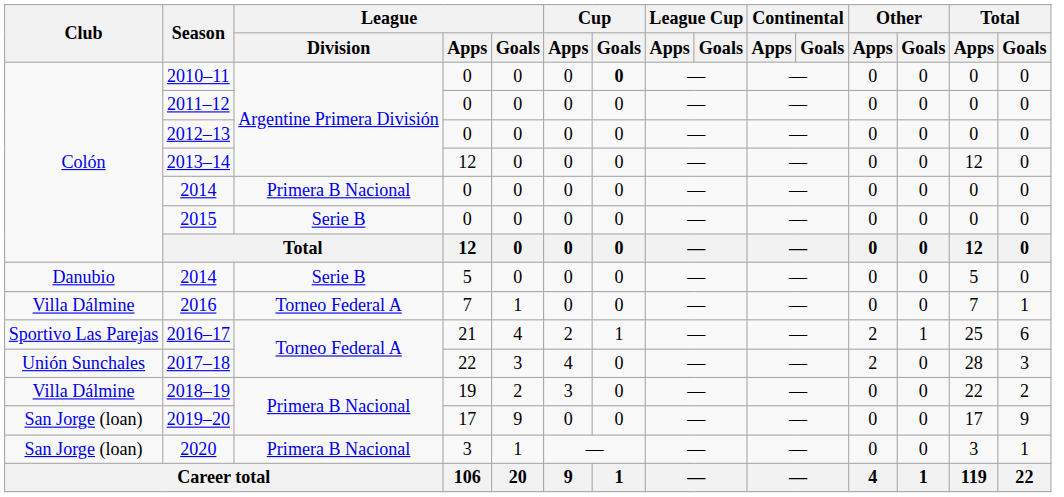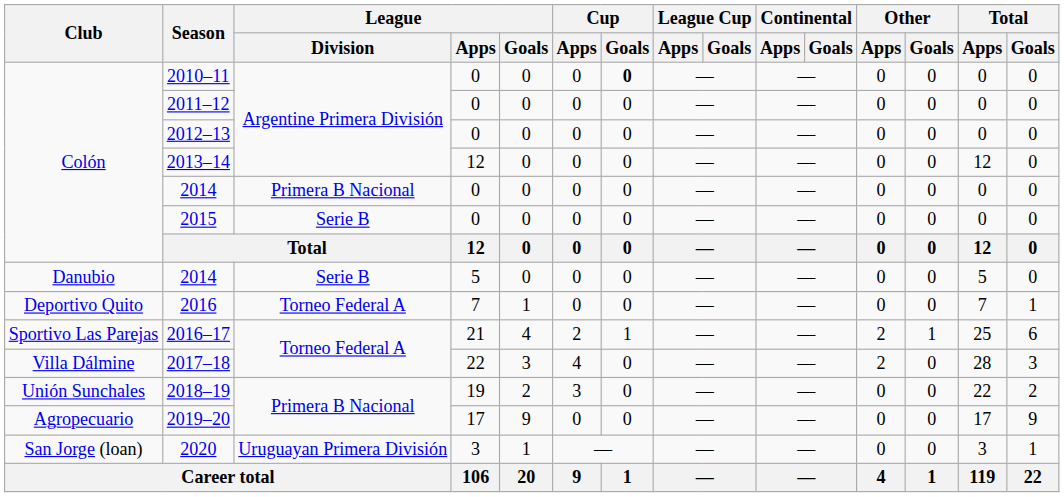 <table class="wikitable" style="text-align:center">
 <tr>
 <th rowspan="2">Club</th>
 <th rowspan="2">Season</th>
 <th colspan="3">League</th>
 <th colspan="2">Cup</th>
 <th colspan="2">League Cup</th>
 <th colspan="2">Continental</th>
 <th colspan="2">Other</th>
 <th colspan="2">Total</th>
 </tr>
 <tr>
 <th>Division</th>
 <th>Apps</th>
 <th>Goals</th>
 <th>Apps</th>
 <th>Goals</th>
 <th>Apps</th>
 <th>Goals</th>
 <th>Apps</th>
 <th>Goals</th>
 <th>Apps</th>
 <th>Goals</th>
 <th>Apps</th>
 <th>Goals</th>
 </tr>
 <tr>
 <td rowspan="7"><a href='#'>Colón</a></td>
 <td><a href='#'>2010–11</a></td>
 <td rowspan="4"><a href='#'>Argentine Primera División</a></td>
 <td>0</td>
 <td>0</td>
 <td>0</td>
 <td><strong>0</strong></td>
 <td colspan="2">—</td>
 <td colspan="2">—</td>
 <td>0</td>
 <td>0</td>
 <td>0</td>
 <td>0</td>
 </tr>
 <tr>
 <td><a href='#'>2011–12</a></td>
 <td>0</td>
 <td>0</td>
 <td>0</td>
 <td>0</td>
 <td colspan="2">—</td>
 <td colspan="2">—</td>
 <td>0</td>
 <td>0</td>
 <td>0</td>
 <td>0</td>
 </tr>
 <tr>
 <td><a href='#'>2012–13</a></td>
 <td>0</td>
 <td>0</td>
 <td>0</td>
 <td>0</td>
 <td colspan="2">—</td>
 <td colspan="2">—</td>
 <td>0</td>
 <td>0</td>
 <td>0</td>
 <td>0</td>
 </tr>
 <tr>
 <td><a href='#'>2013–14</a></td>
 <td>12</td>
 <td>0</td>
 <td>0</td>
 <td>0</td>
 <td colspan="2">—</td>
 <td colspan="2">—</td>
 <td>0</td>
 <td>0</td>
 <td>12</td>
 <td>0</td>
 </tr>
 <tr>
 <td><a href='#'>2014</a></td>
 <td rowspan="1"><a href='#'>Primera B Nacional</a></td>
 <td>0</td>
 <td>0</td>
 <td>0</td>
 <td>0</td>
 <td colspan="2">—</td>
 <td colspan="2">—</td>
 <td>0</td>
 <td>0</td>
 <td>0</td>
 <td>0</td>
 </tr>
 <tr>
 <td><a href='#'>2015</a></td>
 <td rowspan="1"><a href='#'>Serie B</a></td>
 <td>0</td>
 <td>0</td>
 <td>0</td>
 <td>0</td>
 <td colspan="2">—</td>
 <td colspan="2">—</td>
 <td>0</td>
 <td>0</td>
 <td>0</td>
 <td>0</td>
 </tr>
 <tr>
 <th colspan="2">Total</th>
 <th>12</th>
 <th>0</th>
 <th>0</th>
 <th>0</th>
 <th colspan="2">—</th>
 <th colspan="2">—</th>
 <th>0</th>
 <th>0</th>
 <th>12</th>
 <th>0</th>
 </tr>
 <tr>
 <td rowspan="1"><a href='#'>Danubio</a></td>
 <td><a href='#'>2014</a></td>
 <td rowspan="1"><a href='#'>Serie B</a></td>
 <td>5</td>
 <td>0</td>
 <td>0</td>
 <td>0</td>
 <td colspan="2">—</td>
 <td colspan="2">—</td>
 <td>0</td>
 <td>0</td>
 <td>5</td>
 <td>0</td>
 </tr>
 <tr>
-<td rowspan="1"><a href='#'>Villa Dálmine</a></td>
+<td rowspan="1"><a href='#'>Deportivo Quito</a></td>
 <td><a href='#'>2016</a></td>
 <td rowspan="1"><a href='#'>Torneo Federal A</a></td>
 <td>7</td>
 <td>1</td>
 <td>0</td>
 <td>0</td>
 <td colspan="2">—</td>
 <td colspan="2">—</td>
 <td>0</td>
 <td>0</td>
 <td>7</td>
 <td>1</td>
 </tr>
 <tr>
 <td rowspan="1"><a href='#'>Sportivo Las Parejas</a></td>
 <td><a href='#'>2016–17</a></td>
 <td rowspan="2"><a href='#'>Torneo Federal A</a></td>
 <td>21</td>
 <td>4</td>
 <td>2</td>
 <td>1</td>
 <td colspan="2">—</td>
 <td colspan="2">—</td>
 <td>2</td>
 <td>1</td>
 <td>25</td>
 <td>6</td>
 </tr>
 <tr>
-<td rowspan="1"><a href='#'>Unión Sunchales</a></td>
+<td rowspan="1"><a href='#'>Villa Dálmine</a></td>
 <td><a href='#'>2017–18</a></td>
 <td>22</td>
 <td>3</td>
 <td>4</td>
 <td>0</td>
 <td colspan="2">—</td>
 <td colspan="2">—</td>
 <td>2</td>
 <td>0</td>
 <td>28</td>
 <td>3</td>
 </tr>
 <tr>
-<td rowspan="1"><a href='#'>Villa Dálmine</a></td>
+<td rowspan="1"><a href='#'>Unión Sunchales</a></td>
 <td><a href='#'>2018–19</a></td>
 <td rowspan="2"><a href='#'>Primera B Nacional</a></td>
 <td>19</td>
 <td>2</td>
 <td>3</td>
 <td>0</td>
 <td colspan="2">—</td>
 <td colspan="2">—</td>
 <td>0</td>
 <td>0</td>
 <td>22</td>
 <td>2</td>
 </tr>
 <tr>
-<td rowspan="1"><a href='#'>San Jorge</a> (loan)</td>
+<td rowspan="1"><a href='#'>Agropecuario</a></td>
 <td><a href='#'>2019–20</a></td>
 <td>17</td>
 <td>9</td>
 <td>0</td>
 <td>0</td>
 <td colspan="2">—</td>
 <td colspan="2">—</td>
 <td>0</td>
 <td>0</td>
 <td>17</td>
 <td>9</td>
 </tr>
 <tr>
 <td rowspan="1"><a href='#'>San Jorge</a> (loan)</td>
 <td><a href='#'>2020</a></td>
-<td rowspan="1"><a href='#'>Primera B Nacional</a></td>
+<td rowspan="1"><a href='#'>Uruguayan Primera División</a></td>
 <td>3</td>
 <td>1</td>
 <td colspan="2">—</td>
 <td colspan="2">—</td>
 <td colspan="2">—</td>
 <td>0</td>
 <td>0</td>
 <td>3</td>
 <td>1</td>
 </tr>
 <tr>
 <th colspan="3">Career total</th>
 <th>106</th>
 <th>20</th>
 <th>9</th>
 <th>1</th>
 <th colspan="2">—</th>
 <th colspan="2">—</th>
 <th>4</th>
 <th>1</th>
 <th>119</th>
 <th>22</th>
 </tr>
 </table>
